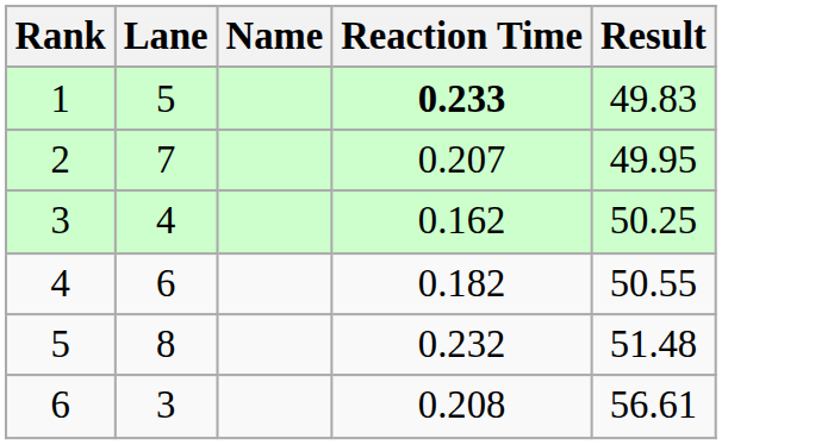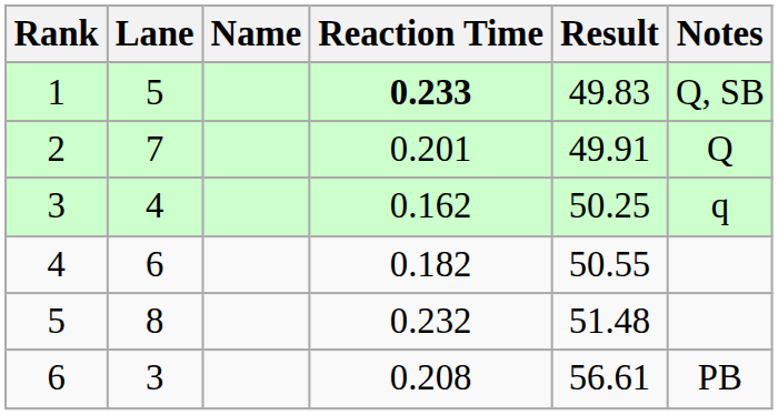 <table class="wikitable" style="text-align:center">
 <tr>
 <th>Rank</th>
 <th>Lane</th>
 <th>Name</th>
 <th>Reaction Time</th>
 <th>Result</th>
+<th>Notes</th>
 </tr>
 <tr bgcolor=ccffcc>
 <td>1</td>
 <td>5</td>
 <td align="left"></td>
 <td><strong>0.233</strong></td>
 <td>49.83</td>
+<td>Q, SB</td>
 </tr>
 <tr bgcolor=ccffcc>
 <td>2</td>
 <td>7</td>
 <td align="left"></td>
-<td>0.207</td>
-<td>49.95</td>
+<td>0.201</td>
+<td>49.91</td>
+<td>Q</td>
 </tr>
 <tr bgcolor=ccffcc>
 <td>3</td>
 <td>4</td>
 <td align="left"></td>
 <td>0.162</td>
 <td>50.25</td>
+<td>q</td>
 </tr>
 <tr>
 <td>4</td>
 <td>6</td>
 <td align="left"></td>
 <td>0.182</td>
 <td>50.55</td>
+<td></td>
 </tr>
 <tr>
 <td>5</td>
 <td>8</td>
 <td align="left"></td>
 <td>0.232</td>
 <td>51.48</td>
+<td></td>
 </tr>
 <tr>
 <td>6</td>
 <td>3</td>
 <td align="left"></td>
 <td>0.208</td>
 <td>56.61</td>
+<td>PB</td>
 </tr>
 </table>
